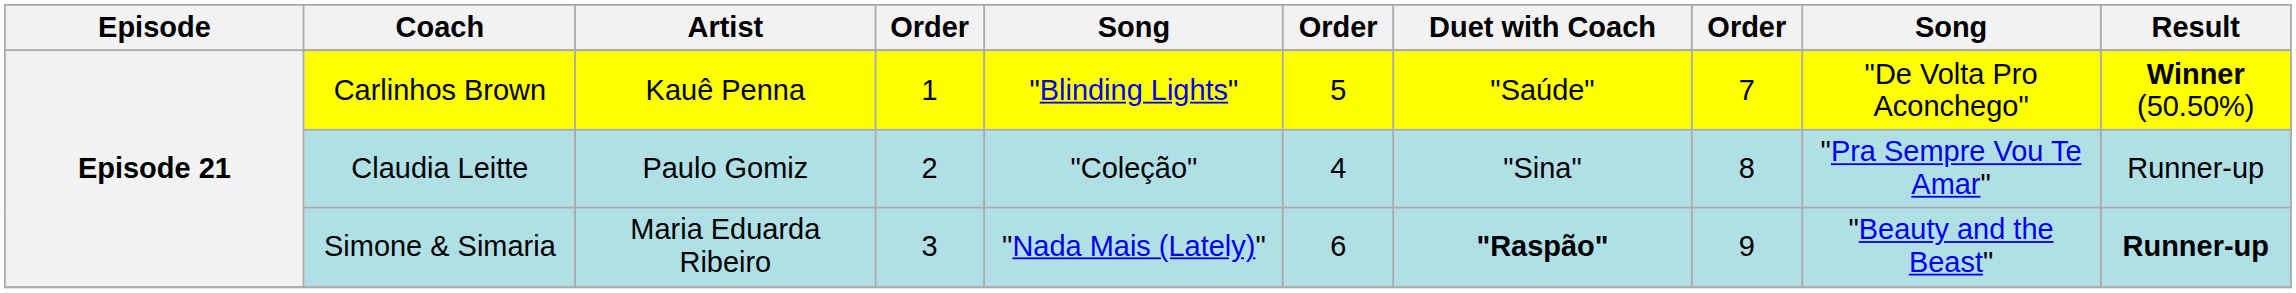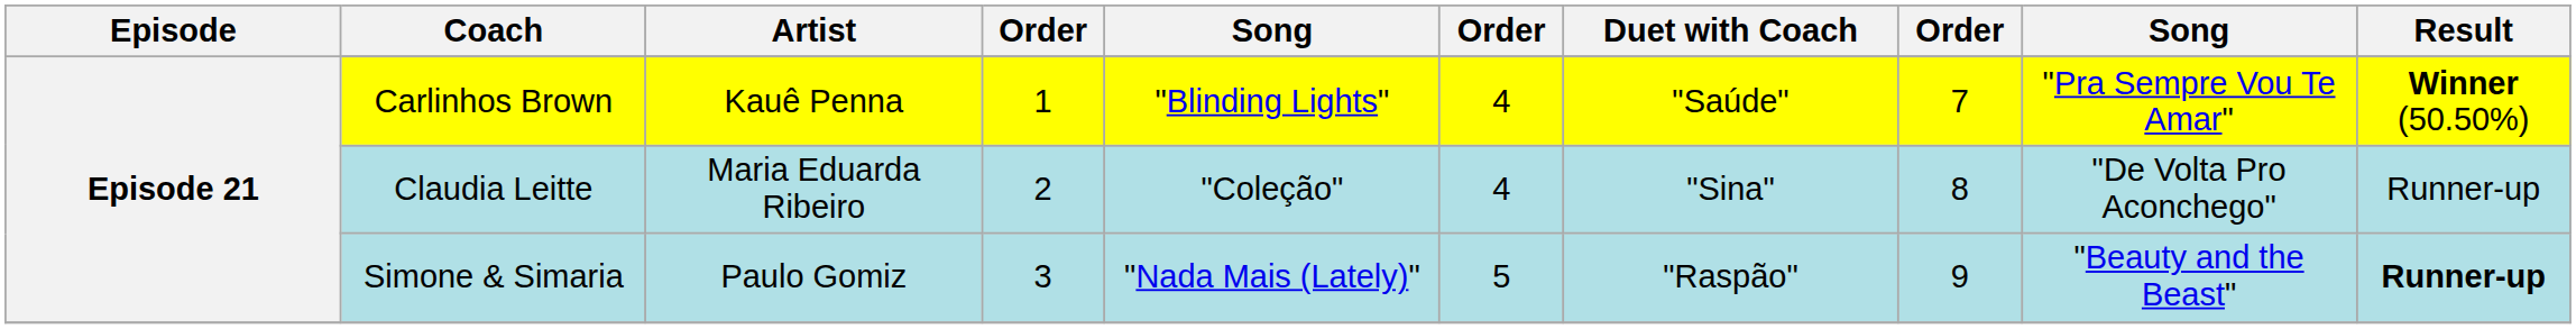 <table class="wikitable" style="text-align:center; width:100%;">
 <tr>
 <th scope="col" width="11%">Episode</th>
 <th scope="col" width="10%">Coach</th>
 <th scope="col" width="11%">Artist</th>
 <th scope="col" width="04%">Order</th>
 <th scope="col" width="11%">Song</th>
 <th scope="col" width="04%">Order</th>
 <th scope="col" width="11%">Duet with Coach</th>
 <th scope="col" width="04%">Order</th>
 <th scope="col" width="11%">Song</th>
 <th scope="col" width="07%">Result</th>
 </tr>
 <tr>
 <th scope="col" rowspan=4>Episode 21<br></th>
 </tr>
 <tr bgcolor=FFFF00>
 <td>Carlinhos Brown</td>
 <td>Kauê Penna</td>
 <td>1</td>
 <td>"<a href='#'>Blinding Lights</a>"</td>
-<td>5</td>
+<td>4</td>
 <td>"Saúde"</td>
 <td>7</td>
-<td>"De Volta Pro Aconchego"</td>
+<td>"<a href='#'>Pra Sempre Vou Te Amar</a>"</td>
 <td><strong>Winner</strong><br>(50.50%)</td>
 </tr>
 <tr bgcolor=B0E0E6>
 <td>Claudia Leitte<br></td>
-<td>Paulo Gomiz</td>
+<td>Maria Eduarda Ribeiro</td>
 <td>2</td>
 <td>"Coleção"</td>
 <td>4</td>
 <td>"Sina"</td>
 <td>8</td>
-<td>"<a href='#'>Pra Sempre Vou Te Amar</a>"</td>
+<td>"De Volta Pro Aconchego"</td>
 <td>Runner-up</td>
 </tr>
 <tr bgcolor=B0E0E6>
 <td>Simone & Simaria</td>
-<td>Maria Eduarda Ribeiro</td>
+<td>Paulo Gomiz</td>
 <td>3</td>
 <td>"<a href='#'>Nada Mais (Lately)</a>"</td>
-<td>6</td>
-<td><strong>"Raspão"</strong></td>
+<td>5</td>
+<td>"Raspão"</td>
 <td>9</td>
 <td>"<a href='#'>Beauty and the Beast</a>"</td>
 <td><strong>Runner-up</strong></td>
 </tr>
 <tr>
 </tr>
 </table>
